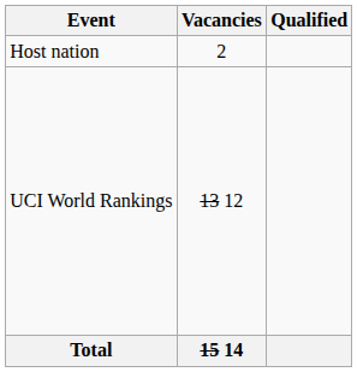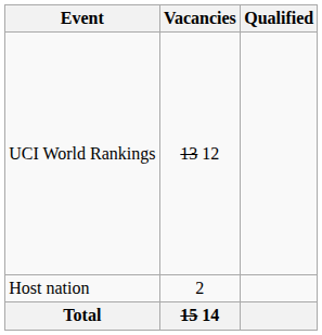 <table class="wikitable">
 <tr>
 <th>Event</th>
 <th>Vacancies</th>
 <th>Qualified</th>
 </tr>
 <tr>
+<td>UCI World Rankings</td>
+<td style="text-align:center;"><s>13</s> 12</td>
+<td><br><br><br><br><br><br><br><br><br><s></s><br><br><br></td>
+</tr>
+<tr>
 <td>Host nation</td>
 <td style="text-align:center;">2</td>
 <td><br></td>
-</tr>
-<tr>
-<td>UCI World Rankings</td>
-<td style="text-align:center;"><s>13</s> 12</td>
-<td><br><br><br><br><br><br><br><br><br><s></s><br><br><br></td>
 </tr>
 <tr>
 <th>Total</th>
 <th><s>15</s> 14</th>
 <th></th>
 </tr>
 </table>
